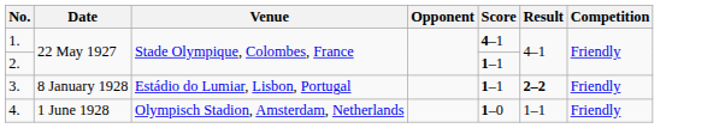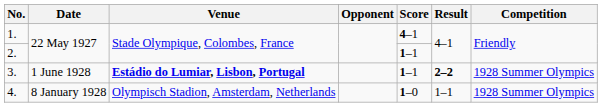 <table class="wikitable">
 <tr>
 <th>No.</th>
 <th>Date</th>
 <th>Venue</th>
 <th>Opponent</th>
 <th>Score</th>
 <th>Result</th>
 <th>Competition</th>
 </tr>
 <tr>
 <td>1.</td>
 <td rowspan=2>22 May 1927</td>
 <td rowspan=2><a href='#'>Stade Olympique</a>, <a href='#'>Colombes</a>, <a href='#'>France</a></td>
 <td rowspan=2></td>
 <td><strong>4</strong>–1</td>
 <td rowspan=2>4–1</td>
 <td rowspan=2><a href='#'>Friendly</a></td>
 </tr>
 <tr>
 <td>2.</td>
 <td><strong>1</strong>–1</td>
 </tr>
 <tr>
 <td>3.</td>
-<td>8 January 1928</td>
-<td><a href='#'>Estádio do Lumiar</a>, <a href='#'>Lisbon</a>, <a href='#'>Portugal</a></td>
+<td>1 June 1928</td>
+<td><strong><a href='#'>Estádio do Lumiar</a>, <a href='#'>Lisbon</a>, <a href='#'>Portugal</a></strong></td>
 <td></td>
 <td><strong>1</strong>–1</td>
 <td><strong>2–2</strong></td>
-<td><a href='#'>Friendly</a></td>
+<td><a href='#'>1928 Summer Olympics</a></td>
 </tr>
 <tr>
 <td>4.</td>
-<td>1 June 1928</td>
+<td>8 January 1928</td>
 <td><a href='#'>Olympisch Stadion</a>, <a href='#'>Amsterdam</a>, <a href='#'>Netherlands</a></td>
 <td></td>
 <td><strong>1</strong>–0</td>
 <td>1–1</td>
-<td><a href='#'>Friendly</a></td>
+<td><a href='#'>1928 Summer Olympics</a></td>
 </tr>
 </table>
